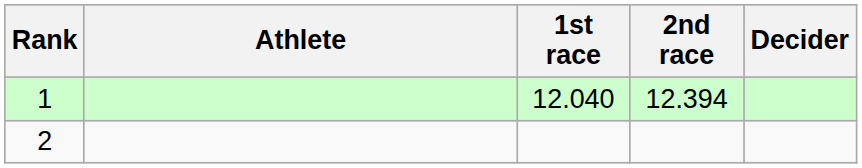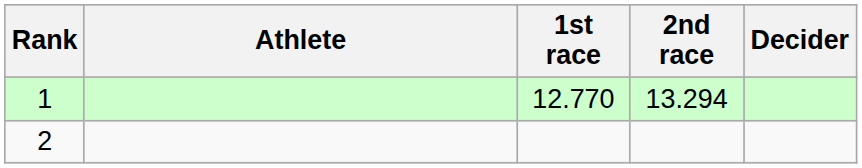 <table class=wikitable style="text-align:center">
 <tr>
 <th width=40>Rank</th>
 <th width=250>Athlete</th>
 <th width=60>1st race</th>
 <th width=60>2nd race</th>
 <th width=60>Decider</th>
 </tr>
 <tr bgcolor=ccffcc>
 <td>1</td>
 <td align=left></td>
-<td>12.040</td>
-<td>12.394</td>
+<td>12.770</td>
+<td>13.294</td>
 <td></td>
 </tr>
 <tr>
 <td>2</td>
 <td align=left></td>
 <td></td>
 <td></td>
 <td></td>
 </tr>
 </table>
